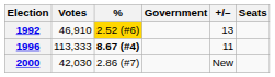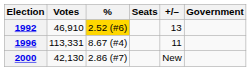 <table class=wikitable style="text-align: right;">
 <tr>
 <th>Election</th>
 <th>Votes</th>
 <th>%</th>
+<th>Seats</th>
+<th>+/–</th>
 <th>Government</th>
-<th>+/–</th>
-<th>Seats</th>
 </tr>
 <tr>
 <th><a href='#'>1992</a></th>
 <td>46,910</td>
 <td style="background: gold;">2.52 (#6)</td>
 <td></td>
 <td> 13</td>
 <td></td>
 </tr>
 <tr>
 <th><a href='#'>1996</a></th>
-<td>113,333</td>
-<td><strong>8.67 (#4)</strong></td>
+<td>113,331</td>
+<td>8.67 (#4)</td>
 <td></td>
 <td> 11</td>
 <td></td>
 </tr>
 <tr>
 <th><a href='#'>2000</a></th>
-<td>42,030</td>
+<td>42,130</td>
 <td>2.86 (#7)</td>
 <td></td>
 <td>New</td>
 <td></td>
 </tr>
 </table>
